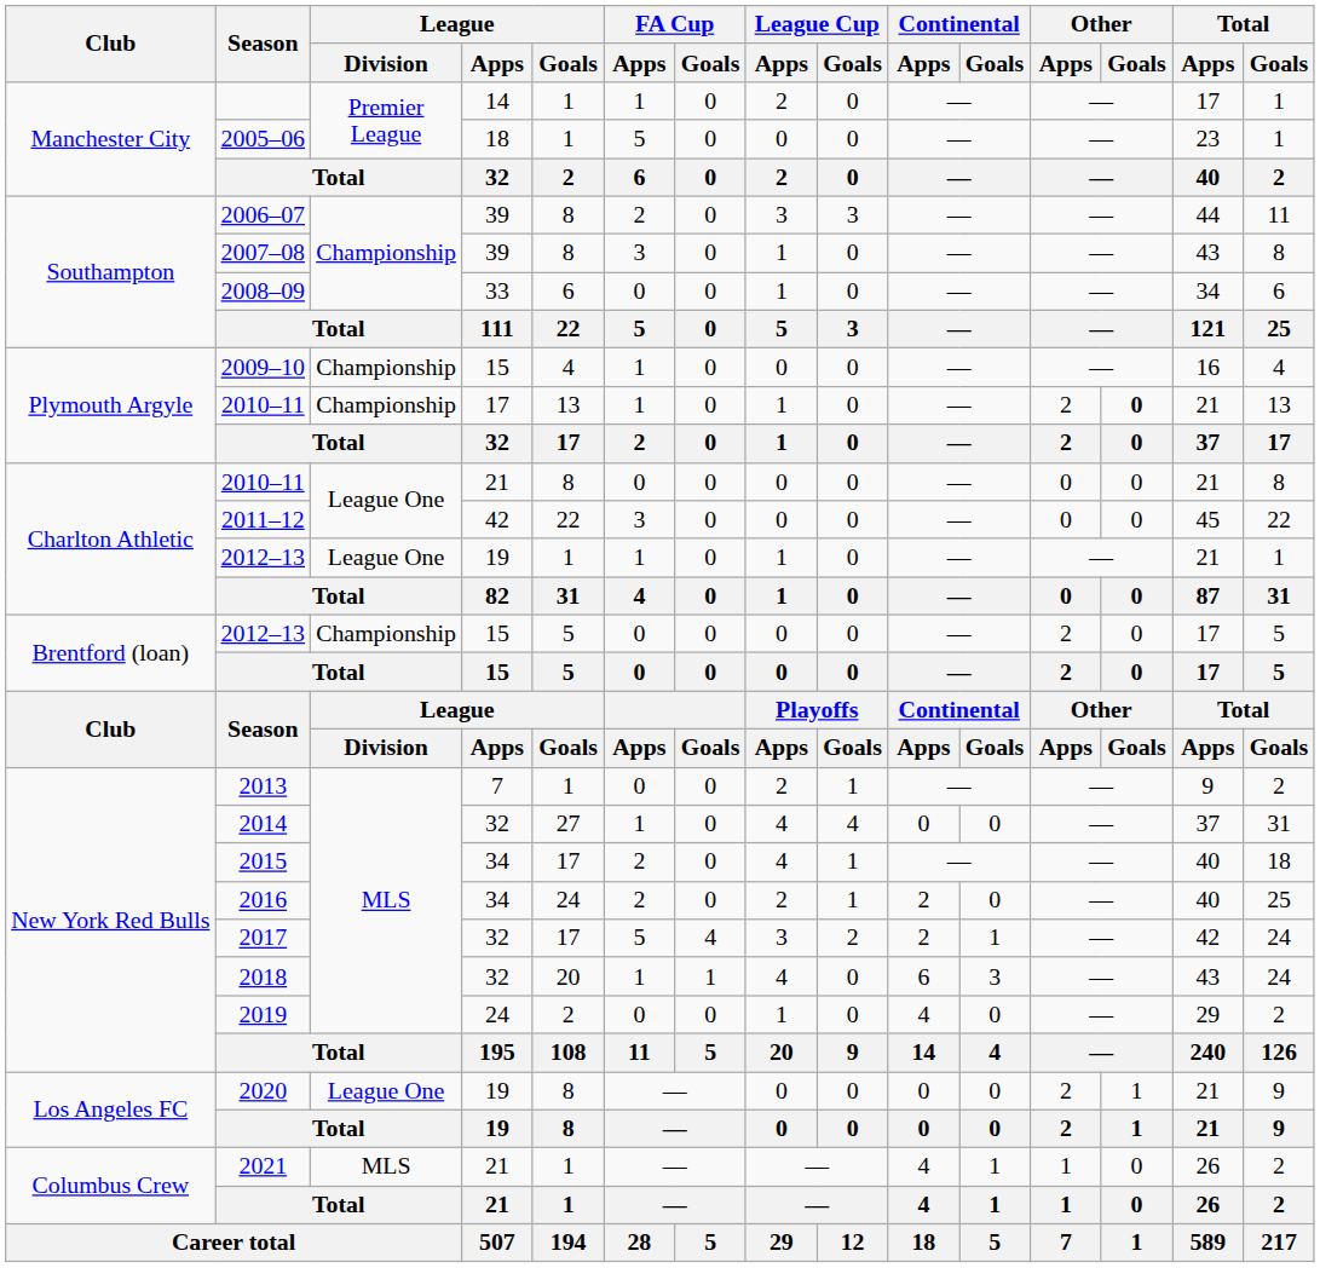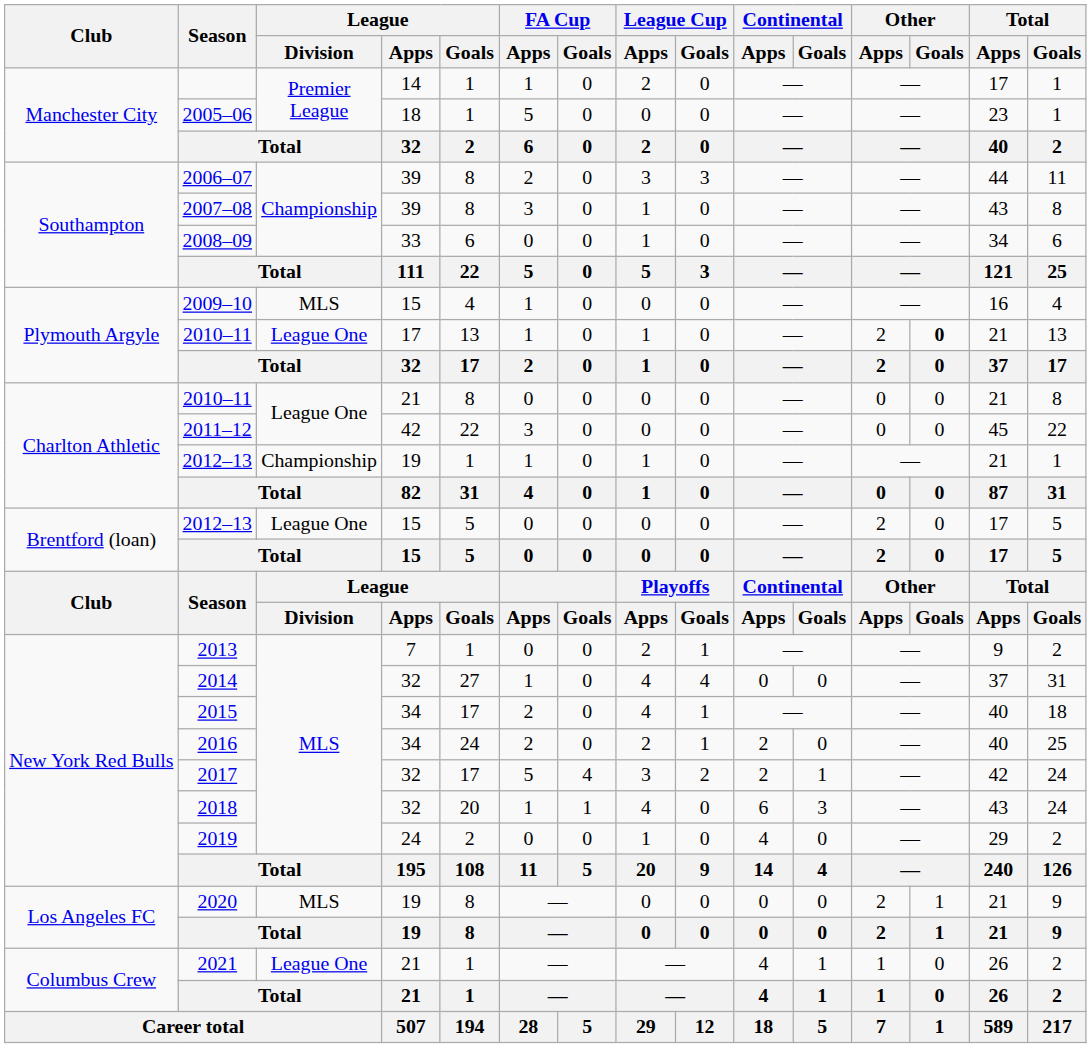 <table class=wikitable style=text-align:center>
 <tr>
 <th rowspan="2">Club</th>
 <th rowspan="2">Season</th>
 <th colspan="3">League</th>
 <th colspan="2"><a href='#'>FA Cup</a></th>
 <th colspan="2"><a href='#'>League Cup</a></th>
 <th colspan="2"><a href='#'>Continental</a></th>
 <th colspan="2">Other</th>
 <th colspan="2">Total</th>
 </tr>
 <tr>
 <th width="40">Division</th>
 <th width="40">Apps</th>
 <th width="40">Goals</th>
 <th width="40">Apps</th>
 <th width="40">Goals</th>
 <th width="40">Apps</th>
 <th width="40">Goals</th>
 <th width="40">Apps</th>
 <th width="40">Goals</th>
 <th width="40">Apps</th>
 <th width="40">Goals</th>
 <th width="40">Apps</th>
 <th width="40">Goals</th>
 </tr>
 <tr>
 <td rowspan="3"><a href='#'>Manchester City</a></td>
 <td></td>
 <td rowspan="2"><a href='#'>Premier League</a></td>
 <td>14</td>
 <td>1</td>
 <td>1</td>
 <td>0</td>
 <td>2</td>
 <td>0</td>
 <td colspan="2">—</td>
 <td colspan="2">—</td>
 <td>17</td>
 <td>1</td>
 </tr>
 <tr>
 <td><a href='#'>2005–06</a></td>
 <td>18</td>
 <td>1</td>
 <td>5</td>
 <td>0</td>
 <td>0</td>
 <td>0</td>
 <td colspan="2">—</td>
 <td colspan="2">—</td>
 <td>23</td>
 <td>1</td>
 </tr>
 <tr>
 <th colspan="2">Total</th>
 <th>32</th>
 <th>2</th>
 <th>6</th>
 <th>0</th>
 <th>2</th>
 <th>0</th>
 <th colspan="2">—</th>
 <th colspan="2">—</th>
 <th>40</th>
 <th>2</th>
 </tr>
 <tr>
 <td rowspan="4"><a href='#'>Southampton</a></td>
 <td><a href='#'>2006–07</a></td>
 <td rowspan="3"><a href='#'>Championship</a></td>
 <td>39</td>
 <td>8</td>
 <td>2</td>
 <td>0</td>
 <td>3</td>
 <td>3</td>
 <td colspan="2">—</td>
 <td colspan="2">—</td>
 <td>44</td>
 <td>11</td>
 </tr>
 <tr>
 <td><a href='#'>2007–08</a></td>
 <td>39</td>
 <td>8</td>
 <td>3</td>
 <td>0</td>
 <td>1</td>
 <td>0</td>
 <td colspan="2">—</td>
 <td colspan="2">—</td>
 <td>43</td>
 <td>8</td>
 </tr>
 <tr>
 <td><a href='#'>2008–09</a></td>
 <td>33</td>
 <td>6</td>
 <td>0</td>
 <td>0</td>
 <td>1</td>
 <td>0</td>
 <td colspan="2">—</td>
 <td colspan="2">—</td>
 <td>34</td>
 <td>6</td>
 </tr>
 <tr>
 <th colspan="2">Total</th>
 <th>111</th>
 <th>22</th>
 <th>5</th>
 <th>0</th>
 <th>5</th>
 <th>3</th>
 <th colspan="2">—</th>
 <th colspan="2">—</th>
 <th>121</th>
 <th>25</th>
 </tr>
 <tr>
 <td rowspan="3"><a href='#'>Plymouth Argyle</a></td>
 <td><a href='#'>2009–10</a></td>
-<td>Championship</td>
+<td>MLS</td>
 <td>15</td>
 <td>4</td>
 <td>1</td>
 <td>0</td>
 <td>0</td>
 <td>0</td>
 <td colspan="2">—</td>
 <td colspan="2">—</td>
 <td>16</td>
 <td>4</td>
 </tr>
 <tr>
 <td><a href='#'>2010–11</a></td>
-<td>Championship</td>
+<td><a href='#'>League One</a></td>
 <td>17</td>
 <td>13</td>
 <td>1</td>
 <td>0</td>
 <td>1</td>
 <td>0</td>
 <td colspan="2">—</td>
 <td>2</td>
 <td><strong>0</strong></td>
 <td>21</td>
 <td>13</td>
 </tr>
 <tr>
 <th colspan="2">Total</th>
 <th>32</th>
 <th>17</th>
 <th>2</th>
 <th>0</th>
 <th>1</th>
 <th>0</th>
 <th colspan="2">—</th>
 <th>2</th>
 <th>0</th>
 <th>37</th>
 <th>17</th>
 </tr>
 <tr>
 <td rowspan="4"><a href='#'>Charlton Athletic</a></td>
 <td><a href='#'>2010–11</a></td>
 <td rowspan="2">League One</td>
 <td>21</td>
 <td>8</td>
 <td>0</td>
 <td>0</td>
 <td>0</td>
 <td>0</td>
 <td colspan="2">—</td>
 <td>0</td>
 <td>0</td>
 <td>21</td>
 <td>8</td>
 </tr>
 <tr>
 <td><a href='#'>2011–12</a></td>
 <td>42</td>
 <td>22</td>
 <td>3</td>
 <td>0</td>
 <td>0</td>
 <td>0</td>
 <td colspan="2">—</td>
 <td>0</td>
 <td>0</td>
 <td>45</td>
 <td>22</td>
 </tr>
 <tr>
 <td><a href='#'>2012–13</a></td>
-<td>League One</td>
+<td>Championship</td>
 <td>19</td>
 <td>1</td>
 <td>1</td>
 <td>0</td>
 <td>1</td>
 <td>0</td>
 <td colspan="2">—</td>
 <td colspan="2">—</td>
 <td>21</td>
 <td>1</td>
 </tr>
 <tr>
 <th colspan="2">Total</th>
 <th>82</th>
 <th>31</th>
 <th>4</th>
 <th>0</th>
 <th>1</th>
 <th>0</th>
 <th colspan="2">—</th>
 <th>0</th>
 <th>0</th>
 <th>87</th>
 <th>31</th>
 </tr>
 <tr>
 <td rowspan="2"><a href='#'>Brentford</a> (loan)</td>
 <td><a href='#'>2012–13</a></td>
-<td>Championship</td>
+<td>League One</td>
 <td>15</td>
 <td>5</td>
 <td>0</td>
 <td>0</td>
 <td>0</td>
 <td>0</td>
 <td colspan="2">—</td>
 <td>2</td>
 <td>0</td>
 <td>17</td>
 <td>5</td>
 </tr>
 <tr>
 <th colspan="2">Total</th>
 <th>15</th>
 <th>5</th>
 <th>0</th>
 <th>0</th>
 <th>0</th>
 <th>0</th>
 <th colspan="2">—</th>
 <th>2</th>
 <th>0</th>
 <th>17</th>
 <th>5</th>
 </tr>
 <tr>
 <th rowspan="2">Club</th>
 <th rowspan="2">Season</th>
 <th colspan="3">League</th>
 <th colspan="2"></th>
 <th colspan="2"><a href='#'>Playoffs</a></th>
 <th colspan="2"><a href='#'>Continental</a></th>
 <th colspan="2">Other</th>
 <th colspan="2">Total</th>
 </tr>
 <tr>
 <th>Division</th>
 <th>Apps</th>
 <th>Goals</th>
 <th>Apps</th>
 <th>Goals</th>
 <th>Apps</th>
 <th>Goals</th>
 <th>Apps</th>
 <th>Goals</th>
 <th>Apps</th>
 <th>Goals</th>
 <th>Apps</th>
 <th>Goals</th>
 </tr>
 <tr>
 <td rowspan="8"><a href='#'>New York Red Bulls</a></td>
 <td><a href='#'>2013</a></td>
 <td rowspan="7"><a href='#'>MLS</a></td>
 <td>7</td>
 <td>1</td>
 <td>0</td>
 <td>0</td>
 <td>2</td>
 <td>1</td>
 <td colspan="2">—</td>
 <td colspan="2">—</td>
 <td>9</td>
 <td>2</td>
 </tr>
 <tr>
 <td><a href='#'>2014</a></td>
 <td>32</td>
 <td>27</td>
 <td>1</td>
 <td>0</td>
 <td>4</td>
 <td>4</td>
 <td>0</td>
 <td>0</td>
 <td colspan="2">—</td>
 <td>37</td>
 <td>31</td>
 </tr>
 <tr>
 <td><a href='#'>2015</a></td>
 <td>34</td>
 <td>17</td>
 <td>2</td>
 <td>0</td>
 <td>4</td>
 <td>1</td>
 <td colspan="2">—</td>
 <td colspan="2">—</td>
 <td>40</td>
 <td>18</td>
 </tr>
 <tr>
 <td><a href='#'>2016</a></td>
 <td>34</td>
 <td>24</td>
 <td>2</td>
 <td>0</td>
 <td>2</td>
 <td>1</td>
 <td>2</td>
 <td>0</td>
 <td colspan="2">—</td>
 <td>40</td>
 <td>25</td>
 </tr>
 <tr>
 <td><a href='#'>2017</a></td>
 <td>32</td>
 <td>17</td>
 <td>5</td>
 <td>4</td>
 <td>3</td>
 <td>2</td>
 <td>2</td>
 <td>1</td>
 <td colspan="2">—</td>
 <td>42</td>
 <td>24</td>
 </tr>
 <tr>
 <td><a href='#'>2018</a></td>
 <td>32</td>
 <td>20</td>
 <td>1</td>
 <td>1</td>
 <td>4</td>
 <td>0</td>
 <td>6</td>
 <td>3</td>
 <td colspan="2">—</td>
 <td>43</td>
 <td>24</td>
 </tr>
 <tr>
 <td><a href='#'>2019</a></td>
 <td>24</td>
 <td>2</td>
 <td>0</td>
 <td>0</td>
 <td>1</td>
 <td>0</td>
 <td>4</td>
 <td>0</td>
 <td colspan="2">—</td>
 <td>29</td>
 <td>2</td>
 </tr>
 <tr>
 <th colspan="2">Total</th>
 <th>195</th>
 <th>108</th>
 <th>11</th>
 <th>5</th>
 <th>20</th>
 <th>9</th>
 <th>14</th>
 <th>4</th>
 <th colspan="2">—</th>
 <th>240</th>
 <th>126</th>
 </tr>
 <tr>
 <td rowspan="2"><a href='#'>Los Angeles FC</a></td>
 <td><a href='#'>2020</a></td>
-<td><a href='#'>League One</a></td>
+<td>MLS</td>
 <td>19</td>
 <td>8</td>
 <td colspan="2">—</td>
 <td>0</td>
 <td>0</td>
 <td>0</td>
 <td>0</td>
 <td>2</td>
 <td>1</td>
 <td>21</td>
 <td>9</td>
 </tr>
 <tr>
 <th colspan="2">Total</th>
 <th>19</th>
 <th>8</th>
 <th colspan="2">—</th>
 <th>0</th>
 <th>0</th>
 <th>0</th>
 <th>0</th>
 <th>2</th>
 <th>1</th>
 <th>21</th>
 <th>9</th>
 </tr>
 <tr>
 <td rowspan="2"><a href='#'>Columbus Crew</a></td>
 <td><a href='#'>2021</a></td>
-<td>MLS</td>
+<td><a href='#'>League One</a></td>
 <td>21</td>
 <td>1</td>
 <td colspan="2">—</td>
 <td colspan="2">—</td>
 <td>4</td>
 <td>1</td>
 <td>1</td>
 <td>0</td>
 <td>26</td>
 <td>2</td>
 </tr>
 <tr>
 <th colspan="2">Total</th>
 <th>21</th>
 <th>1</th>
 <th colspan="2">—</th>
 <th colspan="2">—</th>
 <th>4</th>
 <th>1</th>
 <th>1</th>
 <th>0</th>
 <th>26</th>
 <th>2</th>
 </tr>
 <tr>
 <th colspan="3">Career total</th>
 <th>507</th>
 <th>194</th>
 <th>28</th>
 <th>5</th>
 <th>29</th>
 <th>12</th>
 <th>18</th>
 <th>5</th>
 <th>7</th>
 <th>1</th>
 <th>589</th>
 <th>217</th>
 </tr>
 </table>
